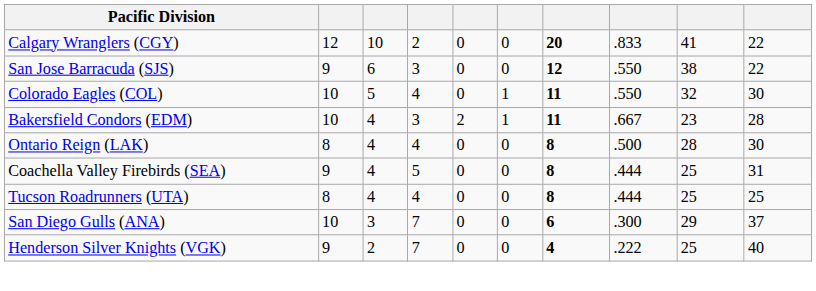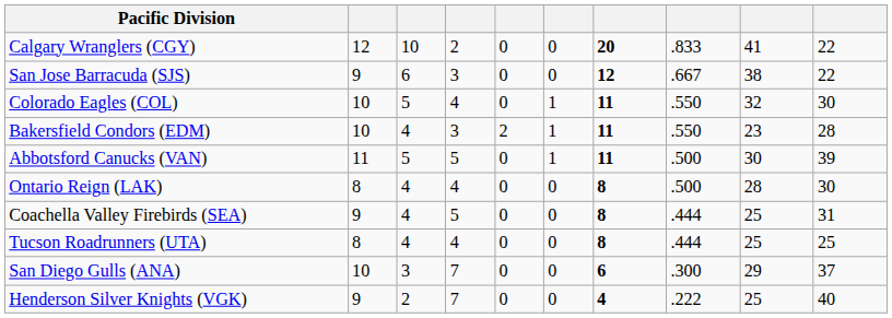 <table class="wikitable" style="width:50em">
 <tr>
 <th width="35%">Pacific Division</th>
 <th width="5%"></th>
 <th width="5%"></th>
 <th width="5%"></th>
 <th width="5%"></th>
 <th width="5%"></th>
 <th width="7.5%"></th>
 <th width="7.5%"></th>
 <th width="7.5%"></th>
 <th width="7.5%"></th>
 </tr>
 <tr bgcolor=>
 <td><a href='#'>Calgary Wranglers</a> (<a href='#'>CGY</a>)</td>
 <td>12</td>
 <td>10</td>
 <td>2</td>
 <td>0</td>
 <td>0</td>
 <td><strong>20</strong></td>
 <td>.833</td>
 <td>41</td>
 <td>22</td>
 </tr>
 <tr bgcolor=>
 <td><a href='#'>San Jose Barracuda</a> (<a href='#'>SJS</a>)</td>
 <td>9</td>
 <td>6</td>
 <td>3</td>
 <td>0</td>
 <td>0</td>
 <td><strong>12</strong></td>
-<td>.550</td>
+<td>.667</td>
 <td>38</td>
 <td>22</td>
 </tr>
 <tr bgcolor=>
 <td><a href='#'>Colorado Eagles</a> (<a href='#'>COL</a>)</td>
 <td>10</td>
 <td>5</td>
 <td>4</td>
 <td>0</td>
 <td>1</td>
 <td><strong>11</strong></td>
 <td>.550</td>
 <td>32</td>
 <td>30</td>
 </tr>
 <tr bgcolor=>
 <td><a href='#'>Bakersfield Condors</a> (<a href='#'>EDM</a>)</td>
 <td>10</td>
 <td>4</td>
 <td>3</td>
 <td>2</td>
 <td>1</td>
 <td><strong>11</strong></td>
-<td>.667</td>
+<td>.550</td>
 <td>23</td>
 <td>28</td>
+</tr>
+<tr bgcolor=>
+<td><a href='#'>Abbotsford Canucks</a> (<a href='#'>VAN</a>)</td>
+<td>11</td>
+<td>5</td>
+<td>5</td>
+<td>0</td>
+<td>1</td>
+<td><strong>11</strong></td>
+<td>.500</td>
+<td>30</td>
+<td>39</td>
 </tr>
 <tr bgcolor=>
 <td><a href='#'>Ontario Reign</a> (<a href='#'>LAK</a>)</td>
 <td>8</td>
 <td>4</td>
 <td>4</td>
 <td>0</td>
 <td>0</td>
 <td><strong>8</strong></td>
 <td>.500</td>
 <td>28</td>
 <td>30</td>
 </tr>
 <tr bgcolor=>
 <td>Coachella Valley Firebirds (<a href='#'>SEA</a>)</td>
 <td>9</td>
 <td>4</td>
 <td>5</td>
 <td>0</td>
 <td>0</td>
 <td><strong>8</strong></td>
 <td>.444</td>
 <td>25</td>
 <td>31</td>
 </tr>
 <tr bgcolor=>
 <td><a href='#'>Tucson Roadrunners</a> (<a href='#'>UTA</a>)</td>
 <td>8</td>
 <td>4</td>
 <td>4</td>
 <td>0</td>
 <td>0</td>
 <td><strong>8</strong></td>
 <td>.444</td>
 <td>25</td>
 <td>25</td>
 </tr>
 <tr bgcolor=>
 <td><a href='#'>San Diego Gulls</a> (<a href='#'>ANA</a>)</td>
 <td>10</td>
 <td>3</td>
 <td>7</td>
 <td>0</td>
 <td>0</td>
 <td><strong>6</strong></td>
 <td>.300</td>
 <td>29</td>
 <td>37</td>
 </tr>
 <tr bgcolor=>
 <td><a href='#'>Henderson Silver Knights</a> (<a href='#'>VGK</a>)</td>
 <td>9</td>
 <td>2</td>
 <td>7</td>
 <td>0</td>
 <td>0</td>
 <td><strong>4</strong></td>
 <td>.222</td>
 <td>25</td>
 <td>40</td>
 </tr>
 </table>
